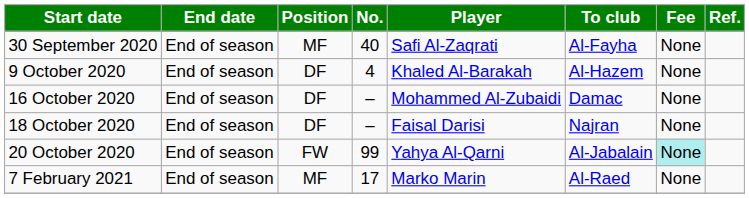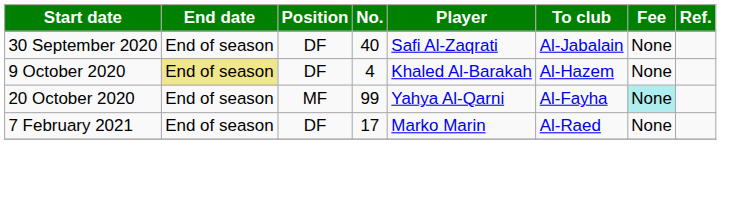 <table class="wikitable sortable">
 <tr>
 <th style="background:green; color:white;"><strong>Start date</strong></th>
 <th style="background:green; color:white;"><strong>End date</strong></th>
 <th style="background:green; color:white;"><strong>Position</strong></th>
 <th style="background:green; color:white;"><strong>No.</strong></th>
 <th style="background:green; color:white;"><strong>Player</strong></th>
 <th style="background:green; color:white;"><strong>To club</strong></th>
 <th style="background:green; color:white;"><strong>Fee</strong></th>
 <th style="background:green; color:white;"><strong>Ref.</strong></th>
 </tr>
 <tr>
 <td>30 September 2020</td>
 <td>End of season</td>
-<td style="text-align:center;">MF</td>
+<td style="text-align:center;">DF</td>
 <td style="text-align:center;">40</td>
 <td style="text-align:left;"> <a href='#'>Safi Al-Zaqrati</a></td>
-<td style="text-align:left;"> <a href='#'>Al-Fayha</a></td>
+<td style="text-align:left;"> <a href='#'>Al-Jabalain</a></td>
 <td>None</td>
 <td></td>
 </tr>
 <tr>
 <td>9 October 2020</td>
-<td>End of season</td>
+<td style="background: khaki;">End of season</td>
 <td style="text-align:center;">DF</td>
 <td style="text-align:center;">4</td>
 <td style="text-align:left;"> <a href='#'>Khaled Al-Barakah</a></td>
 <td style="text-align:left;"> <a href='#'>Al-Hazem</a></td>
 <td>None</td>
 <td></td>
 </tr>
 <tr>
-<td>16 October 2020</td>
-<td>End of season</td>
-<td style="text-align:center;">DF</td>
-<td style="text-align:center;">–</td>
-<td style="text-align:left;"> <a href='#'>Mohammed Al-Zubaidi</a></td>
-<td style="text-align:left;"> <a href='#'>Damac</a></td>
-<td>None</td>
-<td></td>
-</tr>
-<tr>
-<td>18 October 2020</td>
-<td>End of season</td>
-<td style="text-align:center;">DF</td>
-<td style="text-align:center;">–</td>
-<td style="text-align:left;"> <a href='#'>Faisal Darisi</a></td>
-<td style="text-align:left;"> <a href='#'>Najran</a></td>
-<td>None</td>
-<td></td>
-</tr>
-<tr>
 <td>20 October 2020</td>
 <td>End of season</td>
-<td style="text-align:center;">FW</td>
+<td style="text-align:center;">MF</td>
 <td style="text-align:center;">99</td>
 <td style="text-align:left;"> <a href='#'>Yahya Al-Qarni</a></td>
-<td style="text-align:left;"> <a href='#'>Al-Jabalain</a></td>
+<td style="text-align:left;"> <a href='#'>Al-Fayha</a></td>
 <td style="background: paleturquoise;">None</td>
 <td></td>
 </tr>
 <tr>
 <td>7 February 2021</td>
 <td>End of season</td>
-<td style="text-align:center;">MF</td>
+<td style="text-align:center;">DF</td>
 <td style="text-align:center;">17</td>
 <td style="text-align:left;"> <a href='#'>Marko Marin</a></td>
 <td style="text-align:left;"> <a href='#'>Al-Raed</a></td>
 <td>None</td>
 <td></td>
 </tr>
 <tr>
 </tr>
 </table>
